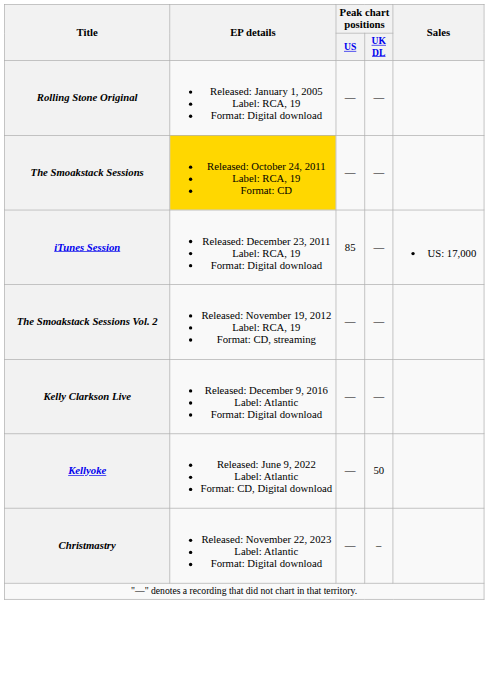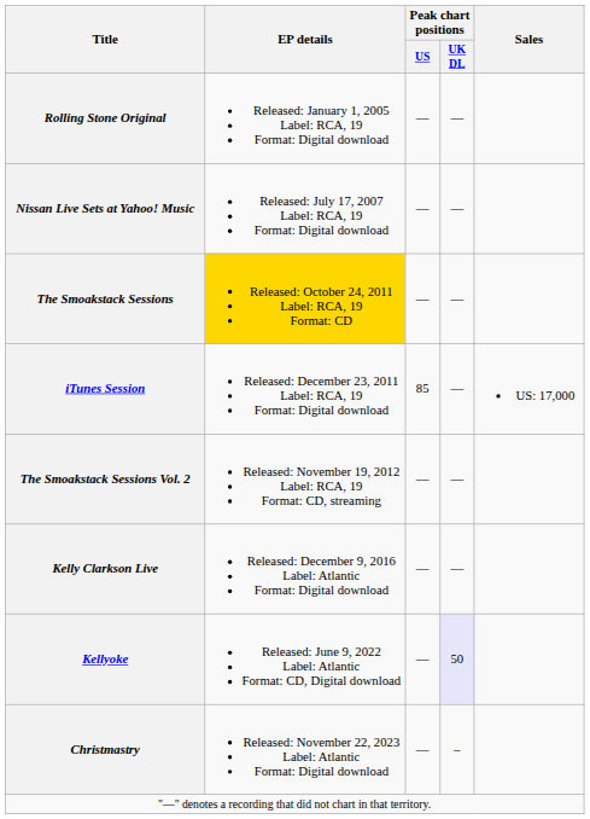 <table class="wikitable plainrowheaders" style="text-align:center;">
 <tr>
 <th scope="col" rowspan="2" style="width:15em;">Title</th>
 <th scope="col" rowspan="2" style="width:15em;">EP details</th>
 <th scope="col" colspan="2">Peak chart positions</th>
 <th scope="col" rowspan="2" style="width:8em;">Sales</th>
 </tr>
 <tr>
 <th scope="col" style="width:2.5em;font-size:90%;"><a href='#'>US</a><br></th>
 <th scope="col" style="width:2.5em;font-size:90%;"><a href='#'>UK<br>DL</a><br></th>
 </tr>
 <tr>
 <th scope="row"><em>Rolling Stone Original</em></th>
 <td><br><ul><li>Released: January 1, 2005</li><li>Label: RCA, 19</li><li>Format: Digital download</li></ul></td>
+<td>—</td>
+<td>—</td>
+<td></td>
+</tr>
+<tr>
+<th scope="row"><em>Nissan Live Sets at Yahoo! Music</em></th>
+<td><br><ul><li>Released: July 17, 2007</li><li>Label: RCA, 19</li><li>Format: Digital download</li></ul></td>
 <td>—</td>
 <td>—</td>
 <td></td>
 </tr>
 <tr>
 <th scope="row"><em>The Smoakstack Sessions</em></th>
 <td style="background: gold;"><br><ul><li>Released: October 24, 2011</li><li>Label: RCA, 19</li><li>Format: CD</li></ul></td>
 <td>—</td>
 <td>—</td>
 <td></td>
 </tr>
 <tr>
 <th scope="row"><em><a href='#'>iTunes Session</a></em></th>
 <td><br><ul><li>Released: December 23, 2011</li><li>Label: RCA, 19</li><li>Format: Digital download</li></ul></td>
 <td>85</td>
 <td>—</td>
 <td><br><ul><li>US: 17,000</li></ul></td>
 </tr>
 <tr>
 <th scope="row"><em>The Smoakstack Sessions Vol. 2</em></th>
 <td><br><ul><li>Released: November 19, 2012</li><li>Label: RCA, 19</li><li>Format: CD, streaming</li></ul></td>
 <td>—</td>
 <td>—</td>
 <td></td>
 </tr>
 <tr>
 <th scope="row"><em>Kelly Clarkson Live</em></th>
 <td><br><ul><li>Released: December 9, 2016</li><li>Label: Atlantic</li><li>Format: Digital download</li></ul></td>
 <td>—</td>
 <td>—</td>
 <td></td>
 </tr>
 <tr>
 <th scope="row"><em><a href='#'>Kellyoke</a></em></th>
 <td><br><ul><li>Released: June 9, 2022</li><li>Label: Atlantic</li><li>Format: CD, Digital download</li></ul></td>
 <td>—</td>
-<td>50</td>
+<td style="background: lavender;">50</td>
 <td></td>
 </tr>
 <tr>
 <th scope="row"><em>Christmastry</em></th>
 <td><br><ul><li>Released: November 22, 2023</li><li>Label: Atlantic</li><li>Format: Digital download</li></ul></td>
 <td>—</td>
 <td>–</td>
 <td></td>
 </tr>
 <tr>
 <td colspan="5" style="font-size:90%">"—" denotes a recording that did not chart in that territory.</td>
 </tr>
 </table>
